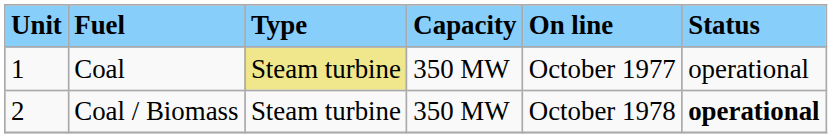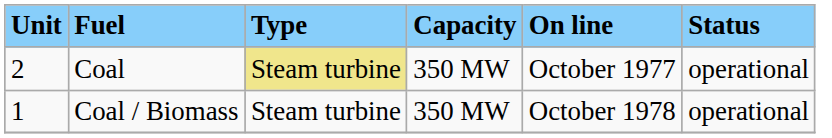 <table class="wikitable">
 <tr>
 <td style="background-color:lightskyblue;"><strong>Unit</strong></td>
 <td style="background-color:lightskyblue;"><strong>Fuel</strong></td>
 <td style="background-color:lightskyblue;"><strong>Type</strong></td>
 <td style="background-color:lightskyblue;"><strong>Capacity</strong></td>
 <td style="background-color:lightskyblue;"><strong>On line</strong></td>
 <td style="background-color:lightskyblue;"><strong>Status</strong></td>
 </tr>
 <tr>
-<td>1</td>
+<td>2</td>
 <td>Coal</td>
 <td style="background: khaki;">Steam turbine</td>
 <td>350 MW</td>
 <td>October 1977</td>
 <td>operational</td>
 </tr>
 <tr>
-<td>2</td>
+<td>1</td>
 <td>Coal / Biomass</td>
 <td>Steam turbine</td>
 <td>350 MW</td>
 <td>October 1978</td>
-<td><strong>operational</strong></td>
+<td>operational</td>
 </tr>
 <tr>
 </tr>
 </table>
